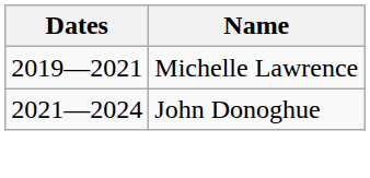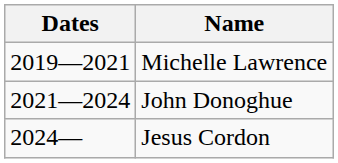 <table class="wikitable">
 <tr>
 <th>Dates</th>
 <th>Name</th>
 </tr>
 <tr>
 <td>2019—2021</td>
 <td> Michelle Lawrence</td>
 </tr>
 <tr>
 <td>2021—2024</td>
 <td> John Donoghue</td>
 </tr>
+<tr>
+<td>2024—</td>
+<td> Jesus Cordon</td>
+</tr>
 </table>
